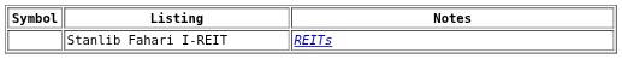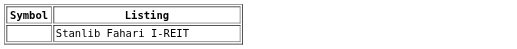 <table border="1" cellpadding="2">
 <tr>
 <th width="50">Symbol</th>
 <th width="225">Listing</th>
-<th width="325">Notes</th>
 </tr>
 <tr>
 <td></td>
 <td>Stanlib Fahari I-REIT</td>
-<td><em><a href='#'>REITs</a></em></td>
 </tr>
 </table>
